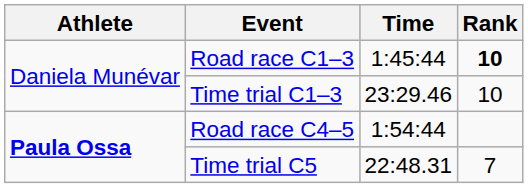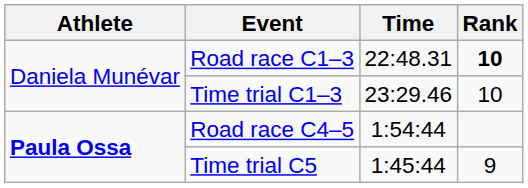 <table class=wikitable style=font-size:95%;text-align:center>
 <tr>
 <th>Athlete</th>
 <th>Event</th>
 <th>Time</th>
 <th>Rank</th>
 </tr>
 <tr style="text-align:center">
 <td style="text-align:left" rowspan=2><a href='#'>Daniela Munévar</a></td>
 <td style="text-align:left"><a href='#'>Road race C1–3</a></td>
-<td>1:45:44</td>
+<td>22:48.31</td>
 <td><strong>10</strong></td>
 </tr>
 <tr style="text-align:center">
 <td style="text-align:left"><a href='#'>Time trial C1–3</a></td>
 <td>23:29.46</td>
 <td>10</td>
 </tr>
 <tr style="text-align:center">
 <td style="text-align:left" rowspan=2><strong><a href='#'>Paula Ossa</a></strong></td>
 <td style="text-align:left"><a href='#'>Road race C4–5</a></td>
 <td>1:54:44</td>
 <td></td>
 </tr>
 <tr style="text-align:center">
 <td style="text-align:left"><a href='#'>Time trial C5</a></td>
-<td>22:48.31</td>
-<td>7</td>
+<td>1:45:44</td>
+<td>9</td>
 </tr>
 </table>
